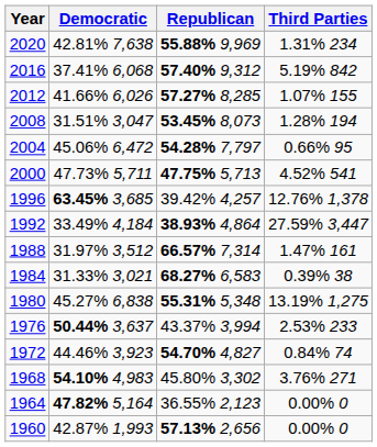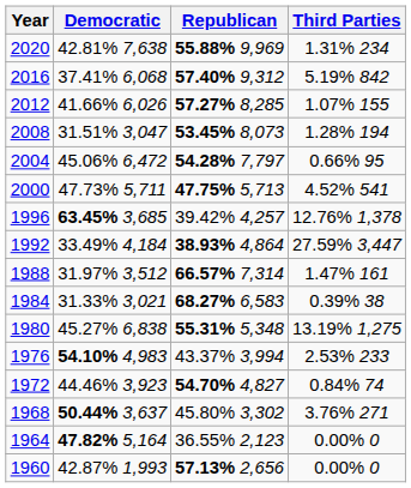 <table class="wikitable"  style="float:right; margin:1em; font-size:95%;">
 <tr style="background:lightgrey;">
 <th>Year</th>
 <th><a href='#'>Democratic</a></th>
 <th><a href='#'>Republican</a></th>
 <th><a href='#'>Third Parties</a></th>
 </tr>
 <tr>
 <td align="center" ><a href='#'>2020</a></td>
 <td align="center" >42.81% <em>7,638</em></td>
 <td align="center" ><strong>55.88%</strong> <em>9,969</em></td>
 <td align="center" >1.31% <em>234</em></td>
 </tr>
 <tr>
 <td align="center" ><a href='#'>2016</a></td>
 <td align="center" >37.41% <em>6,068</em></td>
 <td align="center" ><strong>57.40%</strong> <em>9,312</em></td>
 <td align="center" >5.19% <em>842</em></td>
 </tr>
 <tr>
 <td align="center" ><a href='#'>2012</a></td>
 <td align="center" >41.66% <em>6,026</em></td>
 <td align="center" ><strong>57.27%</strong> <em>8,285</em></td>
 <td align="center" >1.07% <em>155</em></td>
 </tr>
 <tr>
 <td align="center" ><a href='#'>2008</a></td>
 <td align="center" >31.51% <em>3,047</em></td>
 <td align="center" ><strong>53.45%</strong> <em>8,073</em></td>
 <td align="center" >1.28% <em>194</em></td>
 </tr>
 <tr>
 <td align="center" ><a href='#'>2004</a></td>
 <td align="center" >45.06% <em>6,472</em></td>
 <td align="center" ><strong>54.28%</strong> <em>7,797</em></td>
 <td align="center" >0.66% <em>95</em></td>
 </tr>
 <tr>
 <td align="center" ><a href='#'>2000</a></td>
 <td align="center" >47.73% <em>5,711</em></td>
 <td align="center" ><strong>47.75%</strong> <em>5,713</em></td>
 <td align="center" >4.52% <em>541</em></td>
 </tr>
 <tr>
 <td align="center" ><a href='#'>1996</a></td>
 <td align="center" ><strong>63.45%</strong> <em>3,685</em></td>
 <td align="center" >39.42% <em>4,257</em></td>
 <td align="center" >12.76% <em>1,378</em></td>
 </tr>
 <tr>
 <td align="center" ><a href='#'>1992</a></td>
 <td align="center" >33.49% <em>4,184</em></td>
 <td align="center" ><strong>38.93%</strong> <em>4,864</em></td>
 <td align="center" >27.59% <em>3,447</em></td>
 </tr>
 <tr>
 <td align="center" ><a href='#'>1988</a></td>
 <td align="center" >31.97% <em>3,512</em></td>
 <td align="center" ><strong>66.57%</strong> <em>7,314</em></td>
 <td align="center" >1.47% <em>161</em></td>
 </tr>
 <tr>
 <td align="center" ><a href='#'>1984</a></td>
 <td align="center" >31.33% <em>3,021</em></td>
 <td align="center" ><strong>68.27%</strong> <em>6,583</em></td>
 <td align="center" >0.39% <em>38</em></td>
 </tr>
 <tr>
 <td align="center" ><a href='#'>1980</a></td>
 <td align="center" >45.27% <em>6,838</em></td>
 <td align="center" ><strong>55.31%</strong> <em>5,348</em></td>
 <td align="center" >13.19% <em>1,275</em></td>
 </tr>
 <tr>
 <td align="center" ><a href='#'>1976</a></td>
-<td align="center" ><strong>50.44%</strong> <em>3,637</em></td>
+<td align="center" ><strong>54.10%</strong> <em>4,983</em></td>
 <td align="center" >43.37% <em>3,994</em></td>
 <td align="center" >2.53% <em>233</em></td>
 </tr>
 <tr>
 <td align="center" ><a href='#'>1972</a></td>
 <td align="center" >44.46% <em>3,923</em></td>
 <td align="center" ><strong>54.70%</strong> <em>4,827</em></td>
 <td align="center" >0.84% <em>74</em></td>
 </tr>
 <tr>
 <td align="center" ><a href='#'>1968</a></td>
-<td align="center" ><strong>54.10%</strong> <em>4,983</em></td>
+<td align="center" ><strong>50.44%</strong> <em>3,637</em></td>
 <td align="center" >45.80% <em>3,302</em></td>
 <td align="center" >3.76% <em>271</em></td>
 </tr>
 <tr>
 <td align="center" ><a href='#'>1964</a></td>
 <td align="center" ><strong>47.82%</strong> <em>5,164</em></td>
 <td align="center" >36.55% <em>2,123</em></td>
 <td align="center" >0.00% <em>0</em></td>
 </tr>
 <tr>
 <td align="center" ><a href='#'>1960</a></td>
 <td align="center" >42.87% <em>1,993</em></td>
 <td align="center" ><strong>57.13%</strong> <em>2,656</em></td>
 <td align="center" >0.00% <em>0</em></td>
 </tr>
 </table>
